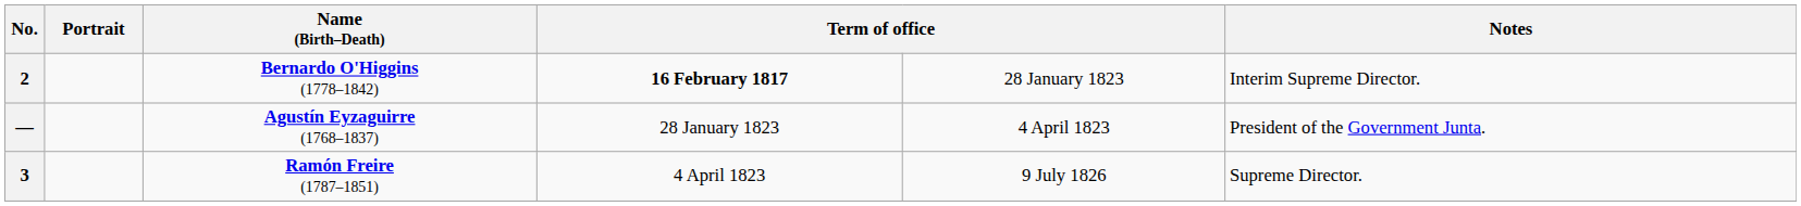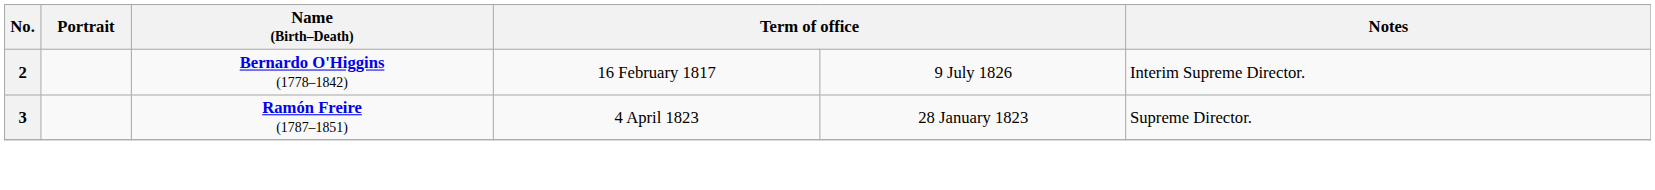 <table class="wikitable" width="100%" style="text-align: center;">
 <tr>
 <th width="2%">No.</th>
 <th width="5%">Portrait</th>
 <th width="20%">Name<br><small>(Birth–Death)</small></th>
 <th colspan="2" width="35%">Term of office</th>
 <th width="29%">Notes</th>
 </tr>
 <tr>
 <th>2</th>
 <td></td>
 <td><strong><a href='#'>Bernardo O'Higgins</a></strong><br><small>(1778–1842)</small></td>
-<td><strong>16 February 1817</strong></td>
-<td>28 January 1823</td>
+<td>16 February 1817</td>
+<td>9 July 1826</td>
 <td align=left>Interim Supreme Director.</td>
-</tr>
-<tr>
-<th>—</th>
-<td></td>
-<td><strong><a href='#'>Agustín Eyzaguirre</a></strong><br><small>(1768–1837)</small></td>
-<td>28 January 1823</td>
-<td>4 April 1823</td>
-<td align=left>President of the <a href='#'>Government Junta</a>.</td>
 </tr>
 <tr>
 <th>3</th>
 <td></td>
 <td><strong><a href='#'>Ramón Freire</a></strong><br><small>(1787–1851)</small></td>
 <td>4 April 1823</td>
-<td>9 July 1826</td>
+<td>28 January 1823</td>
 <td align=left>Supreme Director.</td>
 </tr>
 <tr>
 </tr>
 </table>
